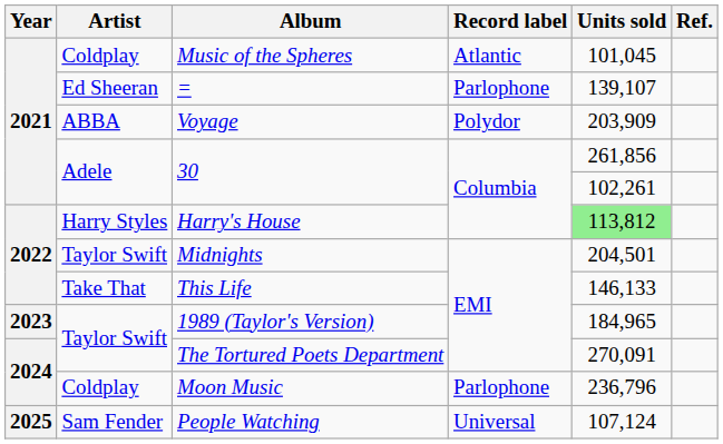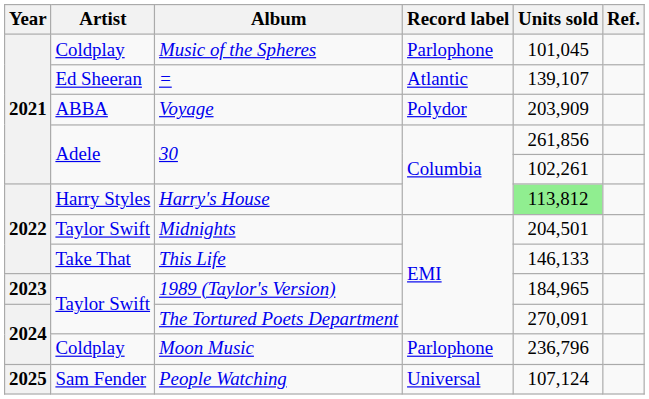 <table class="wikitable plainrowheaders sortable">
 <tr>
 <th scope="col">Year</th>
 <th scope="col">Artist</th>
 <th scope="col">Album</th>
 <th scope="col">Record label</th>
 <th scope="col">Units sold</th>
 <th scope="col" class="unsortable">Ref.</th>
 </tr>
 <tr>
 <th rowspan="5" scope="row" style="text-align:center;">2021</th>
 <td><a href='#'>Coldplay</a></td>
 <td><em><a href='#'>Music of the Spheres</a></em></td>
-<td><a href='#'>Atlantic</a></td>
+<td><a href='#'>Parlophone</a></td>
 <td align="center">101,045</td>
 <td align="center"></td>
 </tr>
 <tr>
 <td><a href='#'>Ed Sheeran</a></td>
 <td><em><a href='#'>=</a></em></td>
-<td><a href='#'>Parlophone</a></td>
+<td><a href='#'>Atlantic</a></td>
 <td align="center">139,107</td>
 <td align="center"></td>
 </tr>
 <tr>
 <td><a href='#'>ABBA</a></td>
 <td><em><a href='#'>Voyage</a></em></td>
 <td><a href='#'>Polydor</a></td>
 <td align="center">203,909</td>
 <td align="center"></td>
 </tr>
 <tr>
 <td rowspan="2"><a href='#'>Adele</a></td>
 <td rowspan="2"><em><a href='#'>30</a></em></td>
 <td rowspan="3"><a href='#'>Columbia</a></td>
 <td align="center">261,856</td>
 <td align="center"></td>
 </tr>
 <tr>
 <td align="center">102,261</td>
 <td align="center"></td>
 </tr>
 <tr>
 <th rowspan="3" scope="row" style="text-align:center;">2022</th>
 <td><a href='#'>Harry Styles</a></td>
 <td><em><a href='#'>Harry's House</a></em></td>
 <td align="center" style="background: lightgreen;">113,812</td>
 <td align="center"></td>
 </tr>
 <tr>
 <td><a href='#'>Taylor Swift</a></td>
 <td><em><a href='#'>Midnights</a></em></td>
 <td rowspan="4"><a href='#'>EMI</a></td>
 <td align="center">204,501</td>
 <td align="center"></td>
 </tr>
 <tr>
 <td><a href='#'>Take That</a></td>
 <td><em><a href='#'>This Life</a></em></td>
 <td align="center">146,133</td>
 <td align="center"></td>
 </tr>
 <tr>
 <th scope="row" style="text-align:center;">2023</th>
 <td rowspan="2"><a href='#'>Taylor Swift</a></td>
 <td><em><a href='#'>1989 (Taylor's Version)</a></em></td>
 <td align="center">184,965</td>
 <td align="center"></td>
 </tr>
 <tr>
 <th rowspan="2" scope="row" style="text-align:center;">2024</th>
 <td><em><a href='#'>The Tortured Poets Department</a></em></td>
 <td align="center">270,091</td>
 <td align="center"></td>
 </tr>
 <tr>
 <td><a href='#'>Coldplay</a></td>
 <td><em><a href='#'>Moon Music</a></em></td>
 <td><a href='#'>Parlophone</a></td>
 <td align="center">236,796</td>
 <td align="center"></td>
 </tr>
 <tr>
 <th scope="row" style="text-align:center;">2025</th>
 <td><a href='#'>Sam Fender</a></td>
 <td><a href='#'><em>People Watching</em></a></td>
 <td><a href='#'>Universal</a></td>
 <td align="center">107,124</td>
 <td align="center"></td>
 </tr>
 </table>
